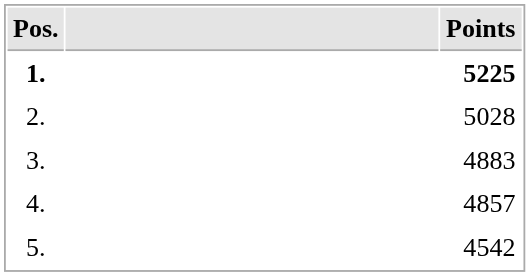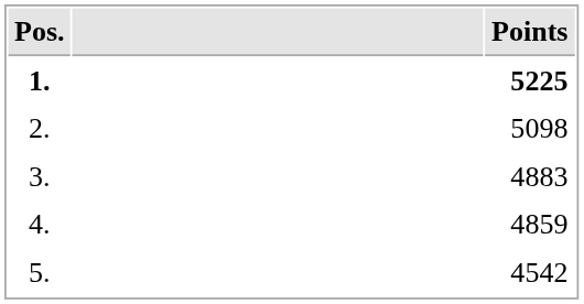 <table cellspacing="1" cellpadding="3" style="border:1px solid #AAAAAA;font-size:90%">
 <tr bgcolor="#E4E4E4">
 <th style="border-bottom:1px solid #AAAAAA" width=10>Pos.</th>
 <th style="border-bottom:1px solid #AAAAAA" width=200></th>
 <th style="border-bottom:1px solid #AAAAAA" width=20>Points</th>
 </tr>
 <tr>
 <td align="center"><strong>1.</strong></td>
 <td><strong></strong></td>
 <td align="right"><strong>5225</strong></td>
 </tr>
 <tr>
 <td align="center">2.</td>
 <td></td>
-<td align="right">5028</td>
+<td align="right">5098</td>
 </tr>
 <tr>
 <td align="center">3.</td>
 <td></td>
 <td align="right">4883</td>
 </tr>
 <tr>
 <td align="center">4.</td>
 <td></td>
-<td align="right">4857</td>
+<td align="right">4859</td>
 </tr>
 <tr>
 <td align="center">5.</td>
 <td></td>
 <td align="right">4542</td>
 </tr>
 </table>
